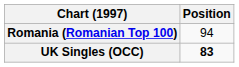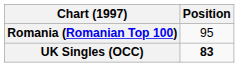 <table class="wikitable plainrowheaders" style="text-align:center">
 <tr>
 <th>Chart (1997)</th>
 <th>Position</th>
 </tr>
 <tr>
 <th scope="row">Romania (<a href='#'>Romanian Top 100</a>)</th>
-<td>94</td>
+<td>95</td>
 </tr>
 <tr>
 <th scope="row">UK Singles (OCC)</th>
 <td><strong>83</strong></td>
 </tr>
 </table>
